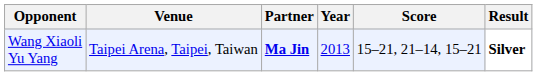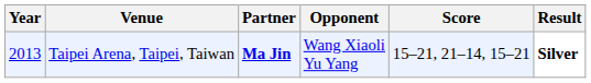 <table class="sortable wikitable" style="font-size: 90%;">
 <tr>
-<th>Opponent</th>
+<th>Year</th>
 <th>Venue</th>
 <th>Partner</th>
-<th>Year</th>
+<th>Opponent</th>
 <th>Score</th>
 <th>Result</th>
 </tr>
 <tr style="background:#ECF2FF">
-<td align="left"> <a href='#'>Wang Xiaoli</a><br> <a href='#'>Yu Yang</a></td>
+<td align="center"><a href='#'>2013</a></td>
 <td align="left"><a href='#'>Taipei Arena</a>, <a href='#'>Taipei</a>, Taiwan</td>
 <td align="left"><strong> <a href='#'>Ma Jin</a></strong></td>
-<td align="center"><a href='#'>2013</a></td>
+<td align="left"> <a href='#'>Wang Xiaoli</a><br> <a href='#'>Yu Yang</a></td>
 <td align="left">15–21, 21–14, 15–21</td>
 <td style="text-align:left; background:white"> <strong>Silver</strong></td>
 </tr>
 </table>
